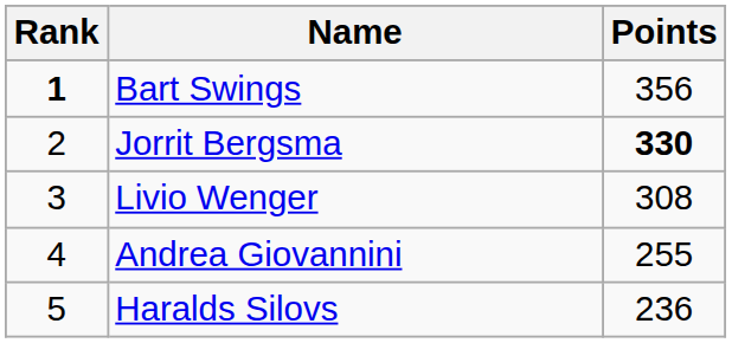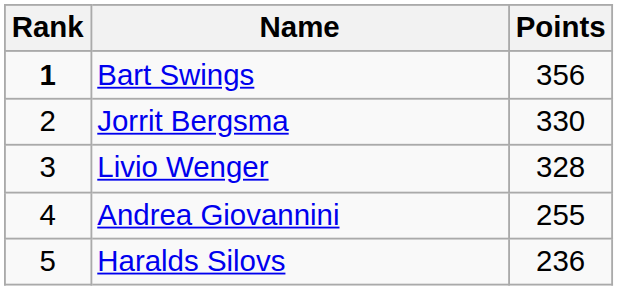 <table class="wikitable" border="1" style="text-align:center">
 <tr>
 <th width=30>Rank</th>
 <th width=220>Name</th>
 <th width=25>Points</th>
 </tr>
 <tr>
 <td><strong>1</strong></td>
 <td align="left"> <a href='#'>Bart Swings</a></td>
 <td>356</td>
 </tr>
 <tr>
 <td>2</td>
 <td align="left"> <a href='#'>Jorrit Bergsma</a></td>
-<td><strong>330</strong></td>
+<td>330</td>
 </tr>
 <tr>
 <td>3</td>
 <td align="left"> <a href='#'>Livio Wenger</a></td>
-<td>308</td>
+<td>328</td>
 </tr>
 <tr>
 <td>4</td>
 <td align="left"> <a href='#'>Andrea Giovannini</a></td>
 <td>255</td>
 </tr>
 <tr>
 <td>5</td>
 <td align="left"> <a href='#'>Haralds Silovs</a></td>
 <td>236</td>
 </tr>
 </table>
